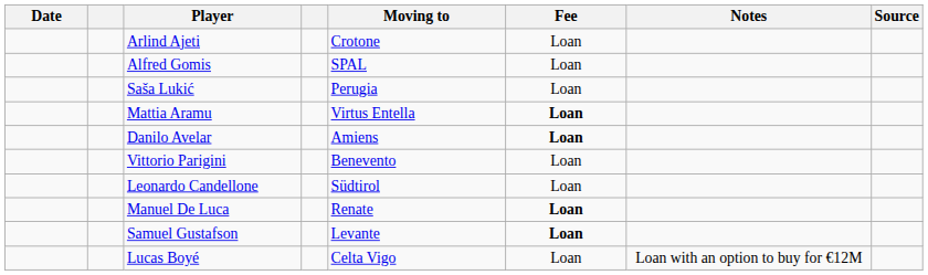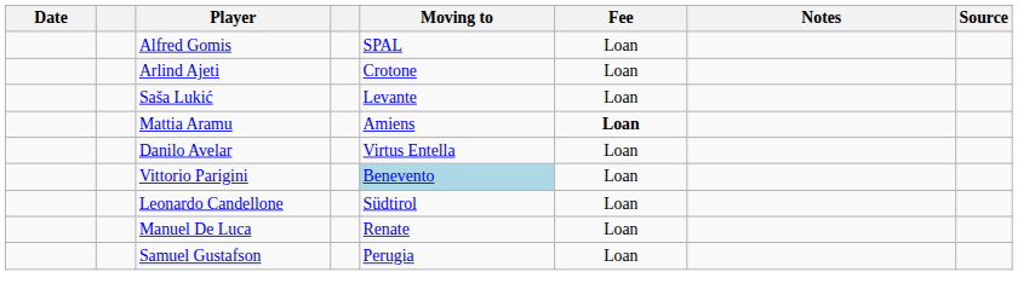 <table class="wikitable sortable">
 <tr>
 <th style="width:80px;">Date</th>
 <th style="width:30px;"></th>
 <th style="width:180px;">Player</th>
 <th style="width:20px;"></th>
 <th style="width:180px;">Moving to</th>
 <th style="width:120px;" class="unsortable">Fee</th>
 <th style="width:250px;" class="unsortable">Notes</th>
 <th style="width:20px;">Source</th>
 </tr>
 <tr>
 <td></td>
 <td align=center></td>
+<td> <a href='#'>Alfred Gomis</a></td>
+<td align=center></td>
+<td> <a href='#'>SPAL</a></td>
+<td align=center>Loan</td>
+<td align=center></td>
+<td></td>
+</tr>
+<tr>
+<td></td>
+<td align=center></td>
 <td> <a href='#'>Arlind Ajeti</a></td>
 <td align=center></td>
 <td> <a href='#'>Crotone</a></td>
 <td align=center>Loan</td>
 <td align=center></td>
 <td></td>
 </tr>
 <tr>
 <td></td>
 <td align=center></td>
-<td> <a href='#'>Alfred Gomis</a></td>
-<td align=center></td>
-<td> <a href='#'>SPAL</a></td>
-<td align=center>Loan</td>
-<td align=center></td>
-<td></td>
-</tr>
-<tr>
-<td></td>
-<td align=center></td>
 <td> <a href='#'>Saša Lukić</a></td>
 <td align=center></td>
-<td> <a href='#'>Perugia</a></td>
+<td> <a href='#'>Levante</a></td>
 <td align=center>Loan</td>
 <td align=center></td>
 <td></td>
 </tr>
 <tr>
 <td></td>
 <td align=center></td>
 <td> <a href='#'>Mattia Aramu</a></td>
 <td align=center></td>
-<td> <a href='#'>Virtus Entella</a></td>
+<td> <a href='#'>Amiens</a></td>
 <td align=center><strong>Loan</strong></td>
 <td align=center></td>
 <td></td>
 </tr>
 <tr>
 <td></td>
 <td align=center></td>
 <td> <a href='#'>Danilo Avelar</a></td>
 <td align=center></td>
-<td> <a href='#'>Amiens</a></td>
-<td align=center><strong>Loan</strong></td>
+<td> <a href='#'>Virtus Entella</a></td>
+<td align=center>Loan</td>
 <td align=center></td>
 <td></td>
 </tr>
 <tr>
 <td></td>
 <td align=center></td>
 <td> <a href='#'>Vittorio Parigini</a></td>
 <td align=center></td>
-<td> <a href='#'>Benevento</a></td>
+<td style="background: lightblue;"> <a href='#'>Benevento</a></td>
 <td align=center>Loan</td>
 <td align=center></td>
 <td></td>
 </tr>
 <tr>
 <td></td>
 <td align=center></td>
 <td> <a href='#'>Leonardo Candellone</a></td>
 <td align=center></td>
 <td> <a href='#'>Südtirol</a></td>
 <td align=center>Loan</td>
 <td align=center></td>
 <td></td>
 </tr>
 <tr>
 <td></td>
 <td align=center></td>
 <td> <a href='#'>Manuel De Luca</a></td>
 <td align=center></td>
 <td> <a href='#'>Renate</a></td>
-<td align=center><strong>Loan</strong></td>
+<td align=center>Loan</td>
 <td align=center></td>
 <td></td>
 </tr>
 <tr>
 <td></td>
 <td align=center></td>
 <td> <a href='#'>Samuel Gustafson</a></td>
 <td align=center></td>
-<td> <a href='#'>Levante</a></td>
-<td align=center><strong>Loan</strong></td>
+<td> <a href='#'>Perugia</a></td>
+<td align=center>Loan</td>
 <td align=center></td>
 <td></td>
 </tr>
-<tr>
-<td></td>
-<td align=center></td>
-<td> <a href='#'>Lucas Boyé</a></td>
-<td align=center></td>
-<td> <a href='#'>Celta Vigo</a></td>
-<td align=center>Loan</td>
-<td align=center>Loan with an option to buy for €12M</td>
-<td></td>
-</tr>
 </table>
